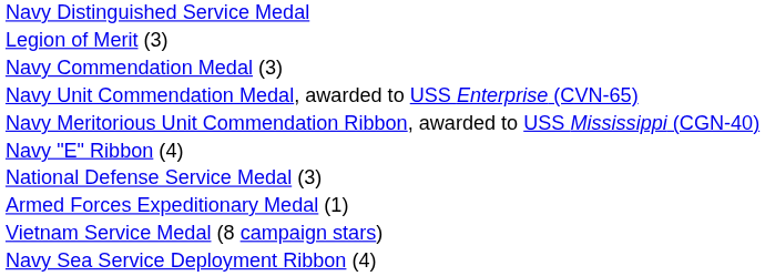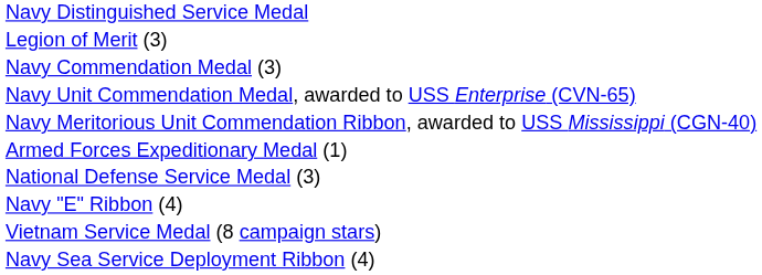 <table>
 <tr>
 <td></td>
 <td><a href='#'>Navy Distinguished Service Medal</a></td>
 </tr>
 <tr>
 <td></td>
 <td><a href='#'>Legion of Merit</a> (3)</td>
 </tr>
 <tr>
 <td></td>
 <td><a href='#'>Navy Commendation Medal</a> (3)</td>
 </tr>
 <tr>
 <td></td>
 <td><a href='#'>Navy Unit Commendation Medal</a>, awarded to <a href='#'>USS <em>Enterprise</em> (CVN-65)</a></td>
 </tr>
 <tr>
 <td></td>
 <td><a href='#'>Navy Meritorious Unit Commendation Ribbon</a>, awarded to <a href='#'>USS <em>Mississippi</em> (CGN-40)</a></td>
 </tr>
 <tr>
 <td></td>
-<td><a href='#'>Navy "E" Ribbon</a> (4)</td>
+<td><a href='#'>Armed Forces Expeditionary Medal</a> (1)</td>
 </tr>
 <tr>
 <td></td>
 <td><a href='#'>National Defense Service Medal</a> (3)</td>
 </tr>
 <tr>
 <td></td>
-<td><a href='#'>Armed Forces Expeditionary Medal</a> (1)</td>
+<td><a href='#'>Navy "E" Ribbon</a> (4)</td>
 </tr>
 <tr>
 <td></td>
 <td><a href='#'>Vietnam Service Medal</a> (8 <a href='#'>campaign stars</a>)</td>
 </tr>
 <tr>
 <td></td>
 <td><a href='#'>Navy Sea Service Deployment Ribbon</a> (4)</td>
 </tr>
 <tr>
 </tr>
 </table>
